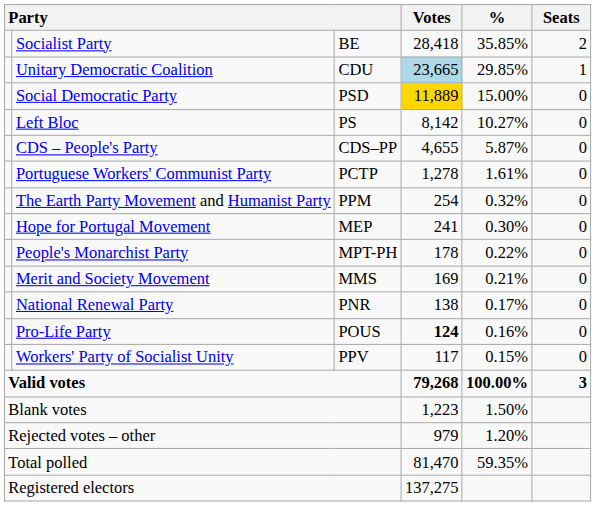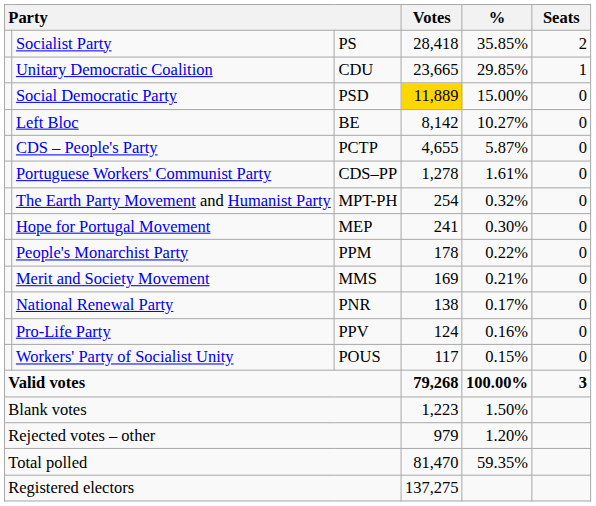 <table class="wikitable" border="1" style="text-align:right;">
 <tr>
 <th style="text-align:left;" colspan=3>Party</th>
 <th align=center width="50">Votes</th>
 <th align=center width="50">%</th>
 <th align=center width="50">Seats</th>
 </tr>
 <tr>
 <td></td>
 <td align=left><a href='#'>Socialist Party</a></td>
-<td align=left>BE</td>
+<td align=left>PS</td>
 <td>28,418</td>
 <td>35.85%</td>
 <td>2</td>
 </tr>
 <tr>
 <td></td>
 <td align=left style="white-space: nowrap;"><a href='#'>Unitary Democratic Coalition</a></td>
 <td align=left>CDU</td>
-<td style="background: lightblue;">23,665</td>
+<td>23,665</td>
 <td>29.85%</td>
 <td>1</td>
 </tr>
 <tr>
 <td></td>
 <td align=left><a href='#'>Social Democratic Party</a></td>
 <td align=left>PSD</td>
 <td style="background: gold;">11,889</td>
 <td>15.00%</td>
 <td>0</td>
 </tr>
 <tr>
 <td></td>
 <td align=left><a href='#'>Left Bloc</a></td>
-<td align=left>PS</td>
+<td align=left>BE</td>
 <td>8,142</td>
 <td>10.27%</td>
 <td>0</td>
 </tr>
 <tr>
 <td></td>
 <td align=left><a href='#'>CDS – People's Party</a></td>
-<td align=left style="white-space: nowrap;">CDS–PP</td>
+<td align=left>PCTP</td>
 <td>4,655</td>
 <td>5.87%</td>
 <td>0</td>
 </tr>
 <tr>
 <td></td>
 <td align=left><a href='#'>Portuguese Workers' Communist Party</a></td>
-<td align=left>PCTP</td>
+<td align=left style="white-space: nowrap;">CDS–PP</td>
 <td>1,278</td>
 <td>1.61%</td>
 <td>0</td>
 </tr>
 <tr>
 <td></td>
 <td align=left><a href='#'>The Earth Party Movement</a> and <a href='#'>Humanist Party</a></td>
-<td align=left>PPM</td>
+<td align=left>MPT-PH</td>
 <td>254</td>
 <td>0.32%</td>
 <td>0</td>
 </tr>
 <tr>
 <td></td>
 <td align=left><a href='#'>Hope for Portugal Movement</a></td>
 <td align=left>MEP</td>
 <td>241</td>
 <td>0.30%</td>
 <td>0</td>
 </tr>
 <tr>
 <td></td>
 <td align=left><a href='#'>People's Monarchist Party</a></td>
-<td align=left>MPT-PH</td>
+<td align=left>PPM</td>
 <td>178</td>
 <td>0.22%</td>
 <td>0</td>
 </tr>
 <tr>
 <td></td>
 <td align=left><a href='#'>Merit and Society Movement</a></td>
 <td align=left>MMS</td>
 <td>169</td>
 <td>0.21%</td>
 <td>0</td>
 </tr>
 <tr>
 <td></td>
 <td align=left><a href='#'>National Renewal Party</a></td>
 <td align=left>PNR</td>
 <td>138</td>
 <td>0.17%</td>
 <td>0</td>
 </tr>
 <tr>
 <td></td>
 <td align=left><a href='#'>Pro-Life Party</a></td>
-<td align=left>POUS</td>
-<td><strong>124</strong></td>
+<td align=left>PPV</td>
+<td>124</td>
 <td>0.16%</td>
 <td>0</td>
 </tr>
 <tr>
 <td></td>
 <td align=left><a href='#'>Workers' Party of Socialist Unity</a></td>
-<td align=left>PPV</td>
+<td align=left>POUS</td>
 <td>117</td>
 <td>0.15%</td>
 <td>0</td>
 </tr>
 <tr style="font-weight:bold">
 <td align=left colspan=3>Valid votes</td>
 <td>79,268</td>
 <td>100.00%</td>
 <td>3</td>
 </tr>
 <tr>
 <td align=left colspan=3>Blank votes</td>
 <td>1,223</td>
 <td>1.50%</td>
 <td></td>
 </tr>
 <tr>
 <td align=left colspan=3>Rejected votes – other</td>
 <td>979</td>
 <td>1.20%</td>
 <td></td>
 </tr>
 <tr>
 <td align=left colspan=3>Total polled</td>
 <td>81,470</td>
 <td>59.35%</td>
 <td></td>
 </tr>
 <tr>
 <td align=left colspan=3>Registered electors</td>
 <td>137,275</td>
 <td></td>
 <td></td>
 </tr>
 </table>
